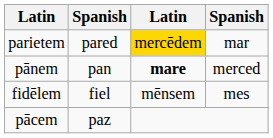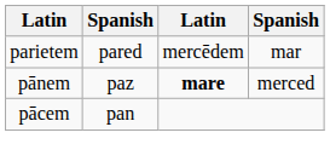 <table class="wikitable" style="text-align:center;">
 <tr>
 <th>Latin</th>
 <th>Spanish</th>
 <th>Latin</th>
 <th>Spanish</th>
 </tr>
 <tr>
 <td>parietem</td>
 <td>pared</td>
-<td style="background: gold;">mercēdem</td>
+<td>mercēdem</td>
 <td>mar</td>
 </tr>
 <tr>
 <td>pānem</td>
-<td>pan</td>
+<td>paz</td>
 <td><strong>mare</strong></td>
 <td>merced</td>
 </tr>
 <tr>
-<td>fidēlem</td>
-<td>fiel</td>
-<td>mēnsem</td>
-<td>mes</td>
-</tr>
-<tr>
 <td>pācem</td>
-<td>paz</td>
+<td>pan</td>
 </tr>
 </table>
